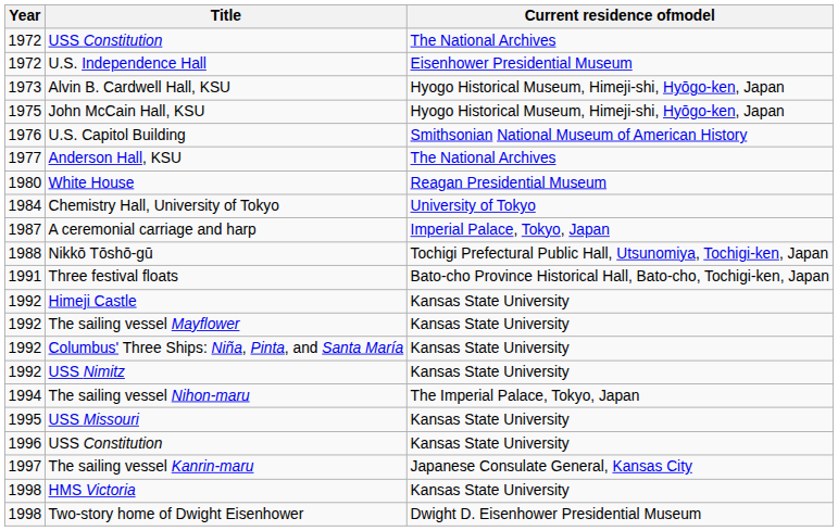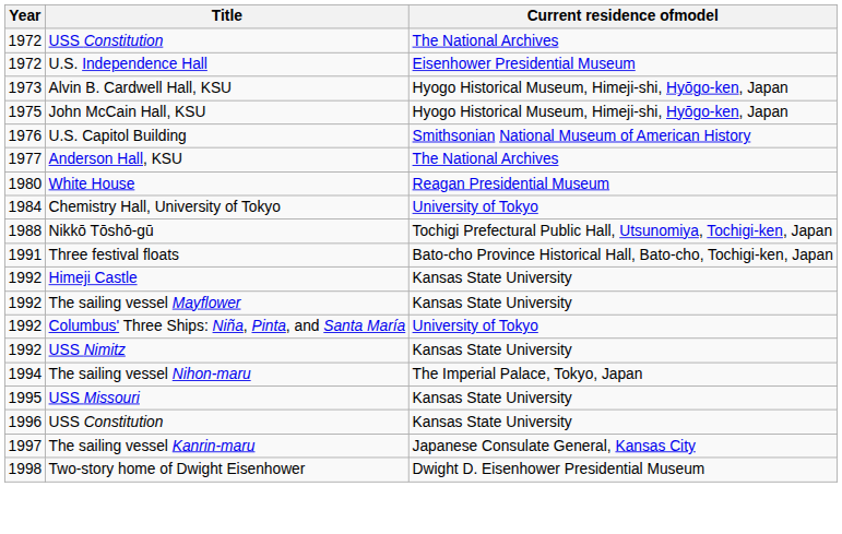 <table class="wikitable">
 <tr>
 <th>Year</th>
 <th>Title</th>
 <th>Current residence ofmodel</th>
 </tr>
 <tr>
 <td>1972</td>
 <td><a href='#'>USS <em>Constitution</em></a></td>
 <td><a href='#'>The National Archives</a></td>
 </tr>
 <tr>
 <td>1972</td>
 <td>U.S. <a href='#'>Independence Hall</a></td>
 <td><a href='#'>Eisenhower Presidential Museum</a></td>
 </tr>
 <tr>
 <td>1973</td>
 <td>Alvin B. Cardwell Hall, KSU</td>
 <td>Hyogo Historical Museum, Himeji-shi, <a href='#'>Hyōgo-ken</a>, Japan</td>
 </tr>
 <tr>
 <td>1975</td>
 <td>John McCain Hall, KSU</td>
 <td>Hyogo Historical Museum, Himeji-shi, <a href='#'>Hyōgo-ken</a>, Japan</td>
 </tr>
 <tr>
 <td>1976</td>
 <td>U.S. Capitol Building</td>
 <td><a href='#'>Smithsonian</a> <a href='#'>National Museum of American History</a></td>
 </tr>
 <tr>
 <td>1977</td>
 <td><a href='#'>Anderson Hall</a>, KSU</td>
 <td><a href='#'>The National Archives</a></td>
 </tr>
 <tr>
 <td>1980</td>
 <td><a href='#'>White House</a></td>
 <td><a href='#'>Reagan Presidential Museum</a></td>
 </tr>
 <tr>
 <td>1984</td>
 <td>Chemistry Hall, University of Tokyo</td>
 <td><a href='#'>University of Tokyo</a></td>
 </tr>
 <tr>
-<td>1987</td>
-<td>A ceremonial carriage and harp</td>
-<td><a href='#'>Imperial Palace</a>, <a href='#'>Tokyo</a>, <a href='#'>Japan</a></td>
-</tr>
-<tr>
 <td>1988</td>
 <td>Nikkō Tōshō-gū</td>
 <td>Tochigi Prefectural Public Hall, <a href='#'>Utsunomiya</a>, <a href='#'>Tochigi-ken</a>, Japan</td>
 </tr>
 <tr>
 <td>1991</td>
 <td>Three festival floats</td>
 <td>Bato-cho Province Historical Hall, Bato-cho, Tochigi-ken, Japan</td>
 </tr>
 <tr>
 <td>1992</td>
 <td><a href='#'>Himeji Castle</a></td>
 <td>Kansas State University</td>
 </tr>
 <tr>
 <td>1992</td>
 <td>The sailing vessel <em><a href='#'>Mayflower</a></em></td>
 <td>Kansas State University</td>
 </tr>
 <tr>
 <td>1992</td>
 <td><a href='#'>Columbus'</a> Three Ships: <em><a href='#'>Niña</a></em>, <em><a href='#'>Pinta</a></em>, and <em><a href='#'>Santa María</a></em></td>
-<td>Kansas State University</td>
+<td><a href='#'>University of Tokyo</a></td>
 </tr>
 <tr>
 <td>1992</td>
 <td><a href='#'>USS <em>Nimitz</em></a></td>
 <td>Kansas State University</td>
 </tr>
 <tr>
 <td>1994</td>
 <td>The sailing vessel <em><a href='#'>Nihon-maru</a></em></td>
 <td>The Imperial Palace, Tokyo, Japan</td>
 </tr>
 <tr>
 <td>1995</td>
 <td><a href='#'>USS <em>Missouri</em></a></td>
 <td>Kansas State University</td>
 </tr>
 <tr>
 <td>1996</td>
 <td>USS <em>Constitution</em></td>
 <td>Kansas State University</td>
 </tr>
 <tr>
 <td>1997</td>
 <td>The sailing vessel <em><a href='#'>Kanrin-maru</a></em></td>
 <td>Japanese Consulate General, <a href='#'>Kansas City</a></td>
 </tr>
 <tr>
 <td>1998</td>
-<td><a href='#'>HMS <em>Victoria</em></a></td>
-<td>Kansas State University</td>
-</tr>
-<tr>
-<td>1998</td>
 <td>Two-story home of Dwight Eisenhower</td>
 <td>Dwight D. Eisenhower Presidential Museum</td>
 </tr>
 </table>
